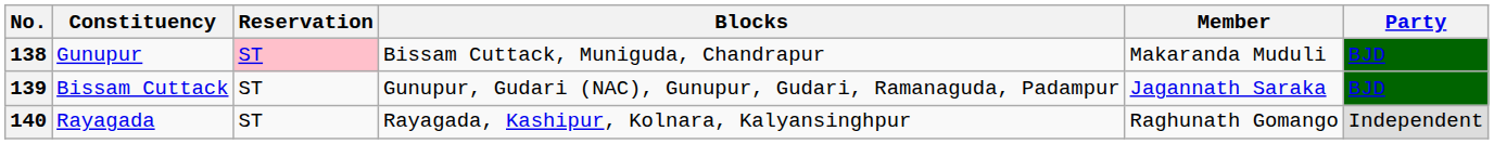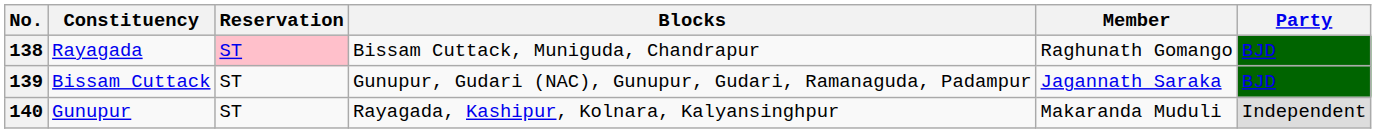 <table class="wikitable sortable">
 <tr>
 <th>No.</th>
 <th>Constituency</th>
 <th>Reservation</th>
 <th>Blocks</th>
 <th>Member</th>
 <th><a href='#'>Party</a></th>
 </tr>
 <tr>
 <th>138</th>
-<td><a href='#'>Gunupur</a></td>
+<td><a href='#'>Rayagada</a></td>
 <td style="background: pink;"><a href='#'>ST</a></td>
 <td>Bissam Cuttack, Muniguda, Chandrapur</td>
-<td>Makaranda Muduli</td>
+<td>Raghunath Gomango</td>
 <td bgcolor="#006400"><a href='#'><span>BJD</span></a></td>
 </tr>
 <tr>
 <th>139</th>
 <td><a href='#'>Bissam Cuttack</a></td>
 <td>ST</td>
 <td>Gunupur, Gudari (NAC), Gunupur, Gudari, Ramanaguda, Padampur</td>
 <td><a href='#'>Jagannath Saraka</a></td>
 <td bgcolor="#006400"><a href='#'><span>BJD</span></a></td>
 </tr>
 <tr>
 <th>140</th>
-<td><a href='#'>Rayagada</a></td>
+<td><a href='#'>Gunupur</a></td>
 <td>ST</td>
 <td>Rayagada, <a href='#'>Kashipur</a>, Kolnara, Kalyansinghpur</td>
-<td>Raghunath Gomango</td>
+<td>Makaranda Muduli</td>
 <td bgcolor=#DDDDDD>Independent</td>
 </tr>
 </table>
